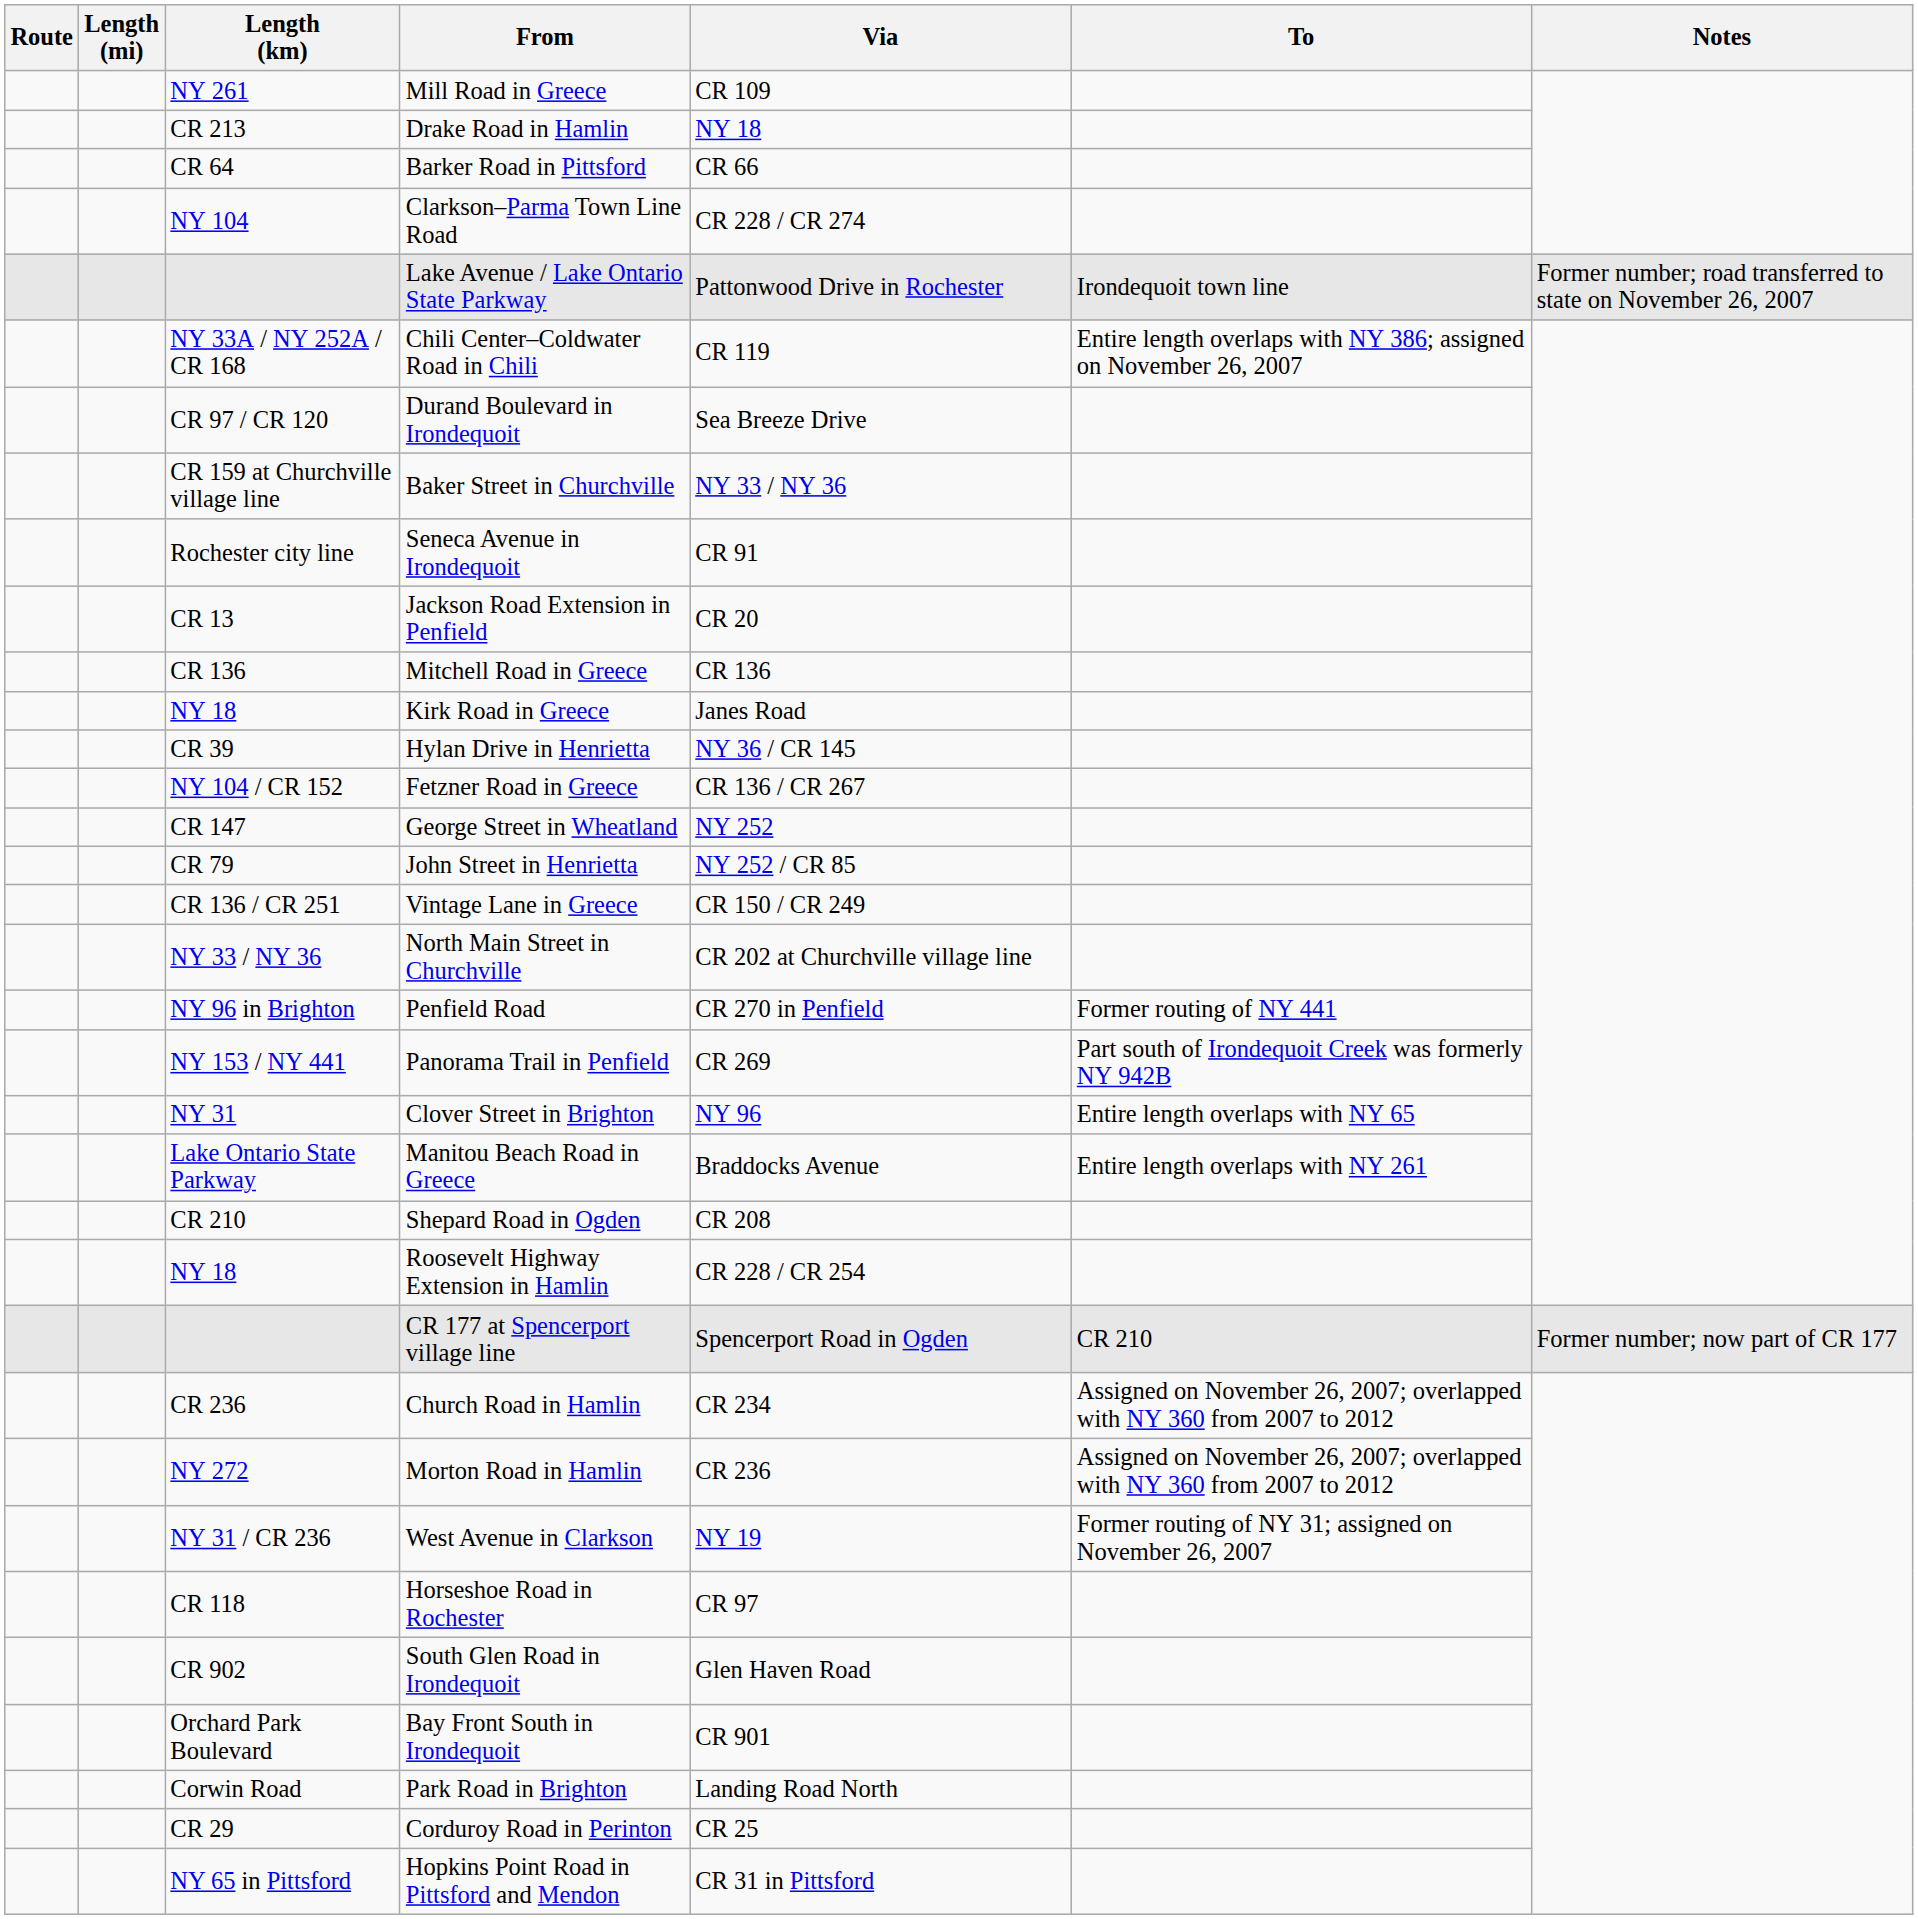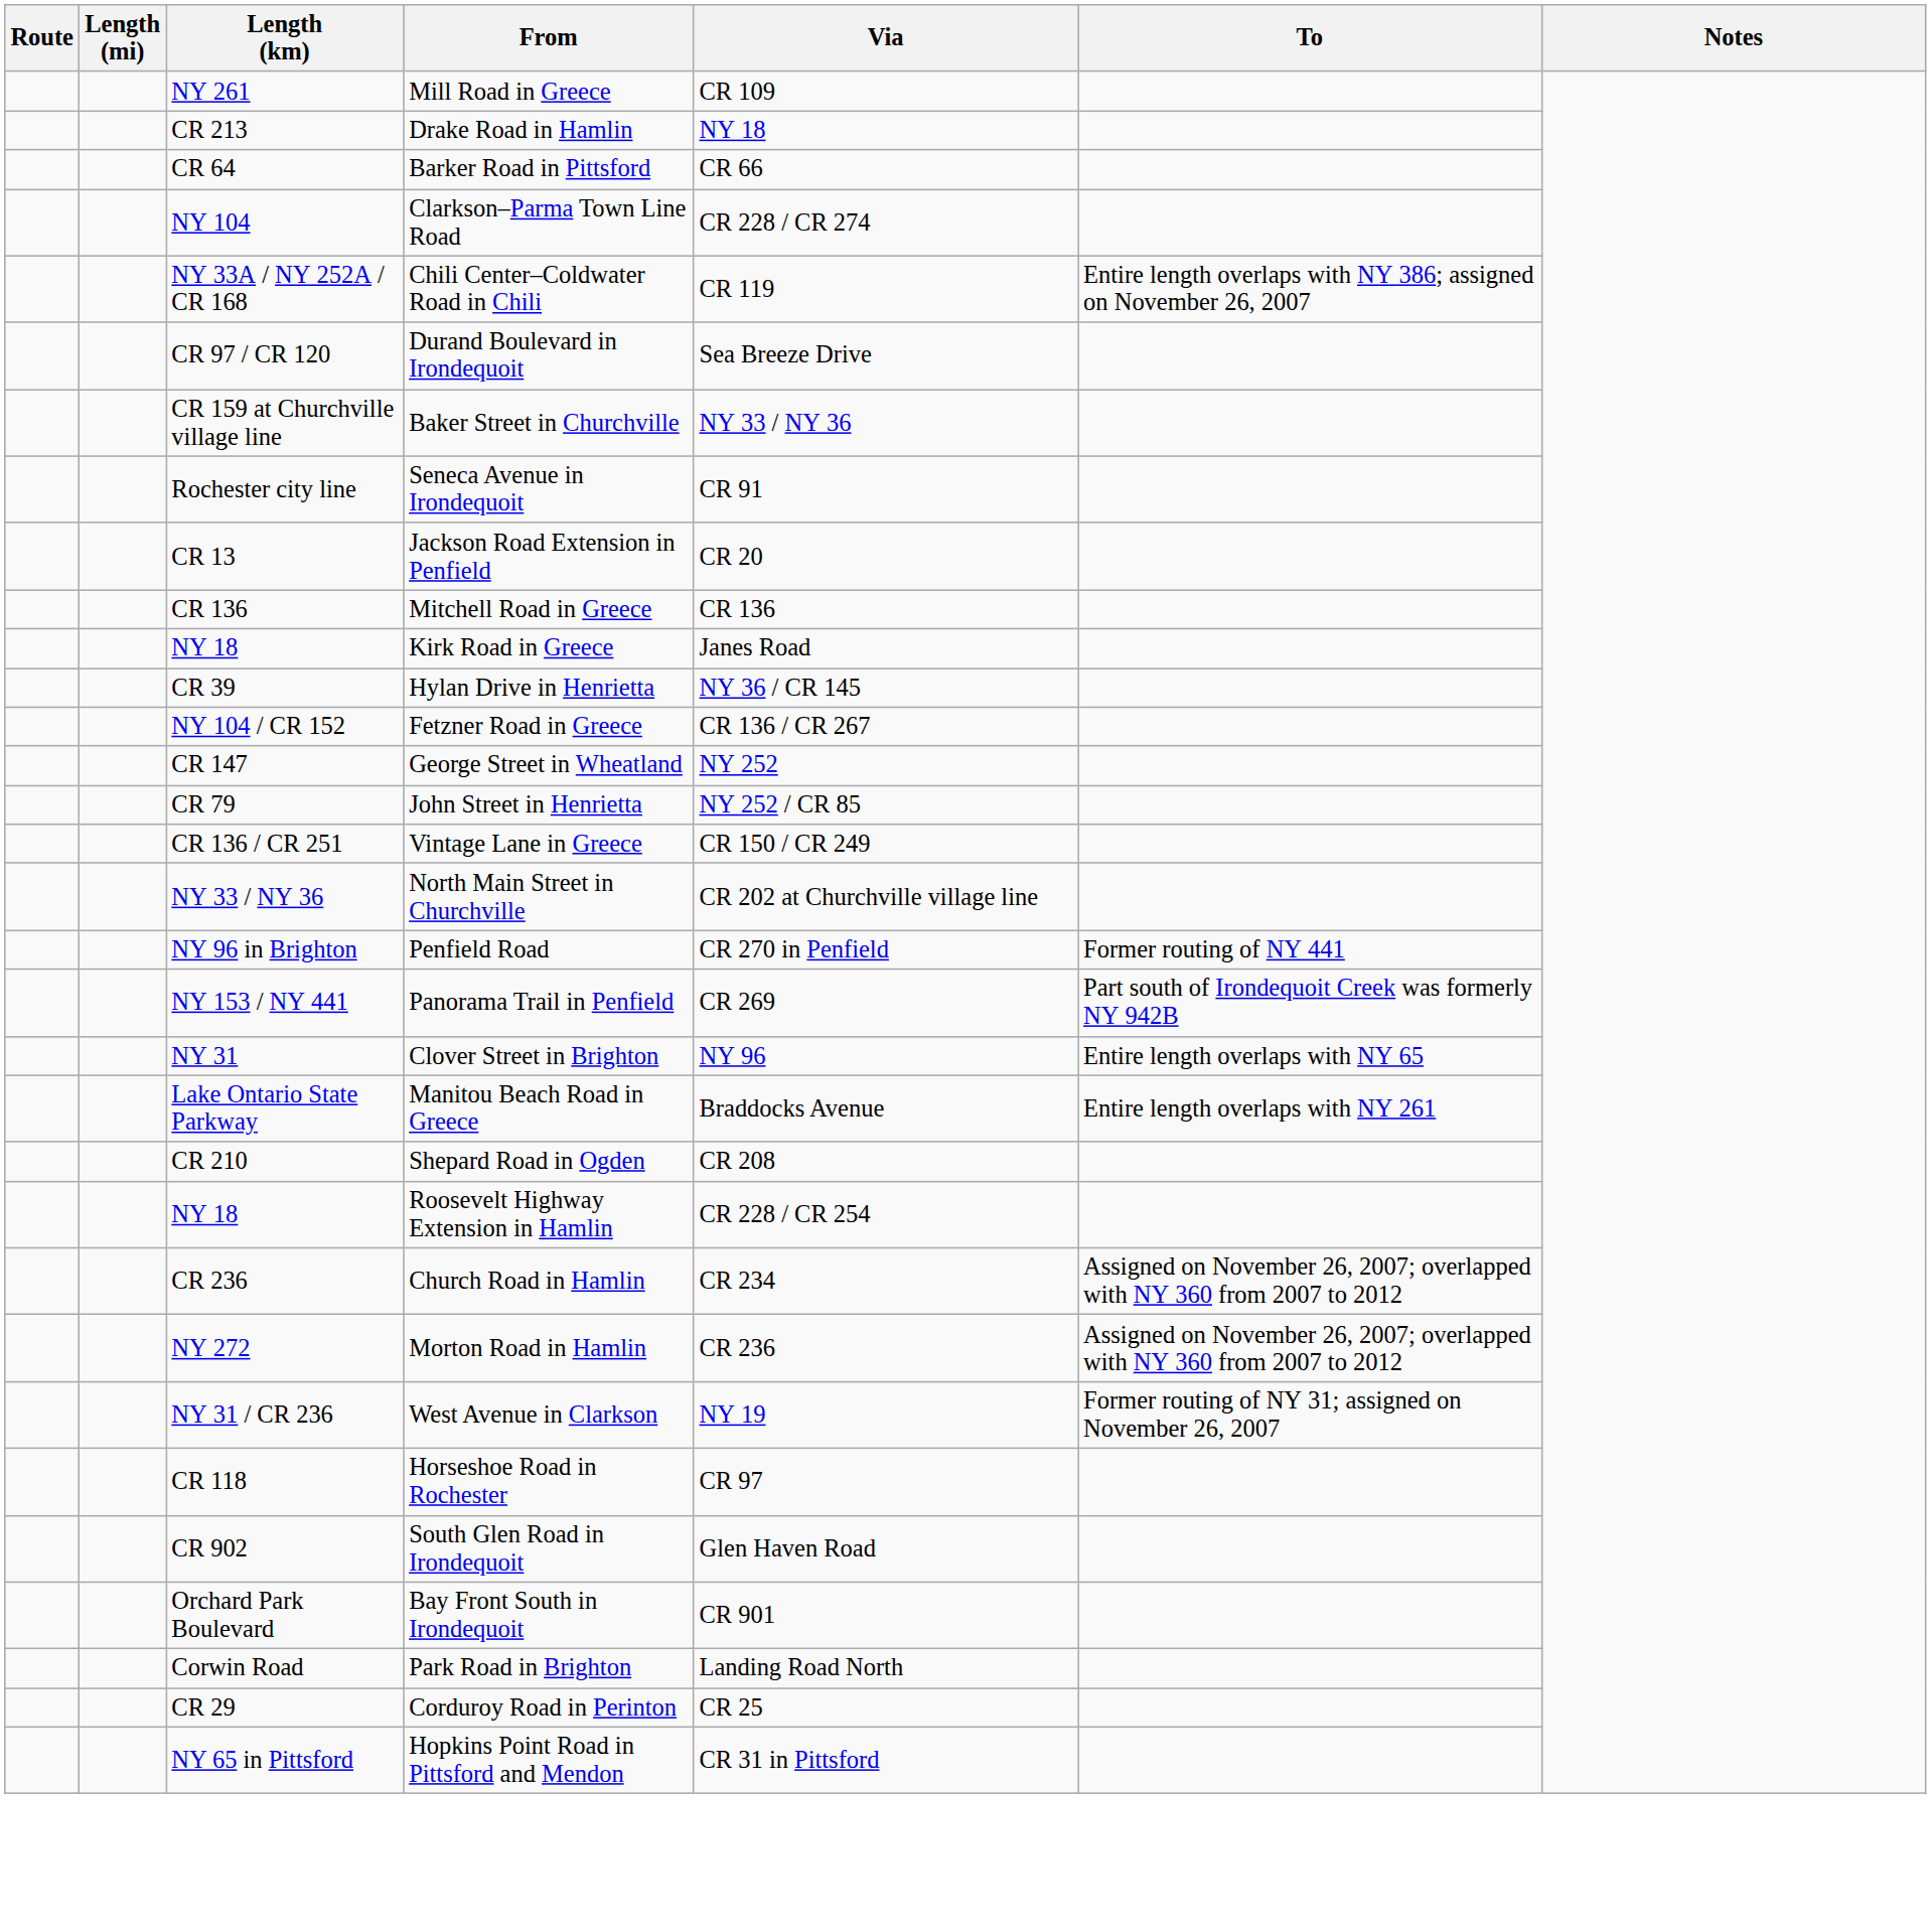 <table class="wikitable sortable">
 <tr>
 <th>Route</th>
 <th>Length<br>(mi)</th>
 <th>Length<br>(km)</th>
 <th class="unsortable">From</th>
 <th class="unsortable" width=20%>Via</th>
 <th class="unsortable">To</th>
 <th class="unsortable" width=20%>Notes</th>
 </tr>
 <tr>
 <td id="251"></td>
 <td></td>
 <td><a href='#'>NY&nbsp;261</a></td>
 <td>Mill Road in <a href='#'>Greece</a></td>
 <td>CR 109</td>
 <td></td>
 </tr>
 <tr>
 <td id="252"></td>
 <td></td>
 <td>CR 213</td>
 <td>Drake Road in <a href='#'>Hamlin</a></td>
 <td><a href='#'>NY&nbsp;18</a></td>
 <td></td>
 </tr>
 <tr>
 <td id="253"></td>
 <td></td>
 <td>CR 64</td>
 <td>Barker Road in <a href='#'>Pittsford</a></td>
 <td>CR 66</td>
 <td></td>
 </tr>
 <tr>
 <td id="254"></td>
 <td></td>
 <td><a href='#'>NY&nbsp;104</a></td>
 <td>Clarkson–<a href='#'>Parma</a> Town Line Road</td>
 <td>CR 228 / CR 274</td>
 <td></td>
-</tr>
-<tr style="background-color:#e7e7e7">
-<td id="255"></td>
-<td></td>
-<td></td>
-<td>Lake Avenue / <a href='#'>Lake Ontario State Parkway</a></td>
-<td>Pattonwood Drive in <a href='#'>Rochester</a></td>
-<td>Irondequoit town line</td>
-<td>Former number; road transferred to state on November 26, 2007</td>
 </tr>
 <tr>
 <td id="256"></td>
 <td></td>
 <td><a href='#'>NY&nbsp;33A</a> / <a href='#'>NY&nbsp;252A</a> / CR 168</td>
 <td>Chili Center–Coldwater Road in <a href='#'>Chili</a></td>
 <td>CR 119</td>
 <td>Entire length overlaps with <a href='#'>NY&nbsp;386</a>; assigned on November 26, 2007</td>
 </tr>
 <tr>
 <td id="257"></td>
 <td></td>
 <td>CR 97 / CR 120</td>
 <td>Durand Boulevard in <a href='#'>Irondequoit</a></td>
 <td>Sea Breeze Drive</td>
 <td></td>
 </tr>
 <tr>
 <td id="258"></td>
 <td></td>
 <td>CR 159 at Churchville village line</td>
 <td>Baker Street in <a href='#'>Churchville</a></td>
 <td><a href='#'>NY&nbsp;33</a> / <a href='#'>NY&nbsp;36</a></td>
 <td></td>
 </tr>
 <tr>
 <td id="259"></td>
 <td></td>
 <td>Rochester city line</td>
 <td>Seneca Avenue in <a href='#'>Irondequoit</a></td>
 <td>CR 91</td>
 <td></td>
 </tr>
 <tr>
 <td id="260"></td>
 <td></td>
 <td>CR 13</td>
 <td>Jackson Road Extension in <a href='#'>Penfield</a></td>
 <td>CR 20</td>
 <td></td>
 </tr>
 <tr>
 <td id="261"></td>
 <td></td>
 <td>CR 136</td>
 <td>Mitchell Road in <a href='#'>Greece</a></td>
 <td>CR 136</td>
 <td></td>
 </tr>
 <tr>
 <td id="262"></td>
 <td></td>
 <td><a href='#'>NY&nbsp;18</a></td>
 <td>Kirk Road in <a href='#'>Greece</a></td>
 <td>Janes Road</td>
 <td></td>
 </tr>
 <tr>
 <td id="263"></td>
 <td></td>
 <td>CR 39</td>
 <td>Hylan Drive in <a href='#'>Henrietta</a></td>
 <td><a href='#'>NY&nbsp;36</a> / CR 145</td>
 <td></td>
 </tr>
 <tr>
 <td id="264"></td>
 <td></td>
 <td><a href='#'>NY&nbsp;104</a> / CR 152</td>
 <td>Fetzner Road in <a href='#'>Greece</a></td>
 <td>CR 136 / CR 267</td>
 <td></td>
 </tr>
 <tr>
 <td id="265"></td>
 <td></td>
 <td>CR 147</td>
 <td>George Street in <a href='#'>Wheatland</a></td>
 <td><a href='#'>NY&nbsp;252</a></td>
 <td></td>
 </tr>
 <tr>
 <td id="266"></td>
 <td></td>
 <td>CR 79</td>
 <td>John Street in <a href='#'>Henrietta</a></td>
 <td><a href='#'>NY&nbsp;252</a> / CR 85</td>
 <td></td>
 </tr>
 <tr>
 <td id="267"></td>
 <td></td>
 <td>CR 136 / CR 251</td>
 <td>Vintage Lane in <a href='#'>Greece</a></td>
 <td>CR 150 / CR 249</td>
 <td></td>
 </tr>
 <tr>
 <td id="268"></td>
 <td></td>
 <td><a href='#'>NY&nbsp;33</a> / <a href='#'>NY&nbsp;36</a></td>
 <td>North Main Street in <a href='#'>Churchville</a></td>
 <td>CR 202 at Churchville village line</td>
 <td></td>
 </tr>
 <tr>
 <td id="269"></td>
 <td></td>
 <td><a href='#'>NY&nbsp;96</a> in <a href='#'>Brighton</a></td>
 <td>Penfield Road</td>
 <td>CR 270 in <a href='#'>Penfield</a></td>
 <td>Former routing of <a href='#'>NY&nbsp;441</a></td>
 </tr>
 <tr>
 <td id="270"></td>
 <td></td>
 <td><a href='#'>NY&nbsp;153</a> / <a href='#'>NY&nbsp;441</a></td>
 <td>Panorama Trail in <a href='#'>Penfield</a></td>
 <td>CR 269</td>
 <td>Part south of <a href='#'>Irondequoit Creek</a> was formerly <a href='#'>NY&nbsp;942B</a></td>
 </tr>
 <tr>
 <td id="271"></td>
 <td></td>
 <td><a href='#'>NY&nbsp;31</a></td>
 <td>Clover Street in <a href='#'>Brighton</a></td>
 <td><a href='#'>NY&nbsp;96</a></td>
 <td>Entire length overlaps with <a href='#'>NY&nbsp;65</a></td>
 </tr>
 <tr>
 <td id="272"></td>
 <td></td>
 <td><a href='#'>Lake Ontario State Parkway</a></td>
 <td>Manitou Beach Road in <a href='#'>Greece</a></td>
 <td>Braddocks Avenue</td>
 <td>Entire length overlaps with <a href='#'>NY&nbsp;261</a></td>
 </tr>
 <tr>
 <td id="273"></td>
 <td></td>
 <td>CR 210</td>
 <td>Shepard Road in <a href='#'>Ogden</a></td>
 <td>CR 208</td>
 <td></td>
 </tr>
 <tr>
 <td id="274"></td>
 <td></td>
 <td><a href='#'>NY&nbsp;18</a></td>
 <td>Roosevelt Highway Extension in <a href='#'>Hamlin</a></td>
 <td>CR 228 / CR 254</td>
 <td></td>
 </tr>
-<tr style="background-color:#e7e7e7">
-<td id="275"></td>
-<td></td>
-<td></td>
-<td>CR 177 at <a href='#'>Spencerport</a> village line</td>
-<td>Spencerport Road in <a href='#'>Ogden</a></td>
-<td>CR 210</td>
-<td>Former number; now part of CR 177</td>
-</tr>
 <tr>
 <td id="277"></td>
 <td></td>
 <td>CR 236</td>
 <td>Church Road in <a href='#'>Hamlin</a></td>
 <td>CR 234</td>
 <td>Assigned on November 26, 2007; overlapped with <a href='#'>NY&nbsp;360</a> from 2007 to 2012</td>
 </tr>
 <tr>
 <td id="279"></td>
 <td></td>
 <td><a href='#'>NY&nbsp;272</a></td>
 <td>Morton Road in <a href='#'>Hamlin</a></td>
 <td>CR 236</td>
 <td>Assigned on November 26, 2007; overlapped with <a href='#'>NY&nbsp;360</a> from 2007 to 2012</td>
 </tr>
 <tr>
 <td id="281"></td>
 <td></td>
 <td><a href='#'>NY&nbsp;31</a> / CR 236</td>
 <td>West Avenue in <a href='#'>Clarkson</a></td>
 <td><a href='#'>NY&nbsp;19</a></td>
 <td>Former routing of NY 31; assigned on November 26, 2007</td>
 </tr>
 <tr>
 <td id="900"></td>
 <td></td>
 <td>CR 118</td>
 <td>Horseshoe Road in <a href='#'>Rochester</a></td>
 <td>CR 97</td>
 <td></td>
 </tr>
 <tr>
 <td id="901"></td>
 <td></td>
 <td>CR 902</td>
 <td>South Glen Road in <a href='#'>Irondequoit</a></td>
 <td>Glen Haven Road</td>
 <td></td>
 </tr>
 <tr>
 <td id="902"></td>
 <td></td>
 <td>Orchard Park Boulevard</td>
 <td>Bay Front South in <a href='#'>Irondequoit</a></td>
 <td>CR 901</td>
 <td></td>
 </tr>
 <tr>
 <td id="903"></td>
 <td></td>
 <td>Corwin Road</td>
 <td>Park Road in <a href='#'>Brighton</a></td>
 <td>Landing Road North</td>
 <td></td>
 </tr>
 <tr>
 <td id="904"></td>
 <td></td>
 <td>CR 29</td>
 <td>Corduroy Road in <a href='#'>Perinton</a></td>
 <td>CR 25</td>
 <td></td>
 </tr>
 <tr>
 <td id="905"></td>
 <td></td>
 <td><a href='#'>NY 65</a> in <a href='#'>Pittsford</a></td>
 <td>Hopkins Point Road in <a href='#'>Pittsford</a> and <a href='#'>Mendon</a></td>
 <td>CR 31 in <a href='#'>Pittsford</a></td>
 <td></td>
 </tr>
 </table>
